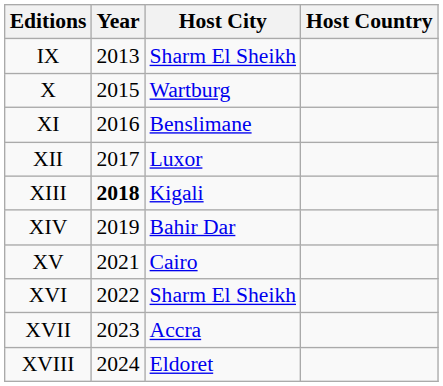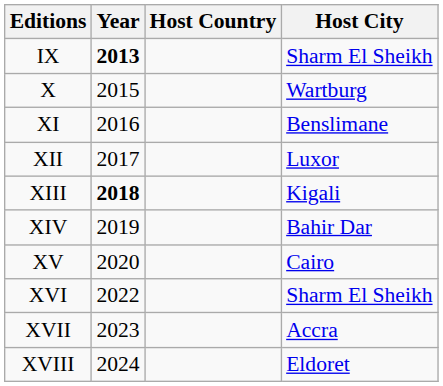 <table class="wikitable">
 <tr>
 <th>Editions</th>
 <th>Year</th>
+<th>Host Country</th>
 <th>Host City</th>
-<th>Host Country</th>
 </tr>
 <tr>
 <td align="center">IX</td>
-<td>2013</td>
+<td><strong>2013</strong></td>
+<td></td>
 <td><a href='#'>Sharm El Sheikh</a></td>
-<td></td>
 </tr>
 <tr>
 <td align="center">X</td>
 <td>2015</td>
+<td></td>
 <td><a href='#'>Wartburg</a></td>
-<td></td>
 </tr>
 <tr>
 <td align="center">XI</td>
 <td>2016</td>
+<td></td>
 <td><a href='#'>Benslimane</a></td>
-<td></td>
 </tr>
 <tr>
 <td align="center">XII</td>
 <td>2017</td>
+<td></td>
 <td><a href='#'>Luxor</a></td>
-<td></td>
 </tr>
 <tr>
 <td align="center">XIII</td>
 <td><strong>2018</strong></td>
+<td></td>
 <td><a href='#'>Kigali</a></td>
-<td></td>
 </tr>
 <tr>
 <td align="center">XIV</td>
 <td>2019</td>
+<td></td>
 <td><a href='#'>Bahir Dar</a></td>
-<td></td>
 </tr>
 <tr>
 <td align="center">XV</td>
-<td>2021</td>
+<td>2020</td>
+<td></td>
 <td><a href='#'>Cairo</a></td>
-<td></td>
 </tr>
 <tr>
 <td align="center">XVI</td>
 <td>2022</td>
+<td></td>
 <td><a href='#'>Sharm El Sheikh</a></td>
-<td></td>
 </tr>
 <tr>
 <td align="center">XVII</td>
 <td>2023</td>
+<td></td>
 <td><a href='#'>Accra</a></td>
-<td></td>
 </tr>
 <tr>
 <td align="center">XVIII</td>
 <td>2024</td>
+<td></td>
 <td><a href='#'>Eldoret</a></td>
-<td></td>
 </tr>
 </table>
